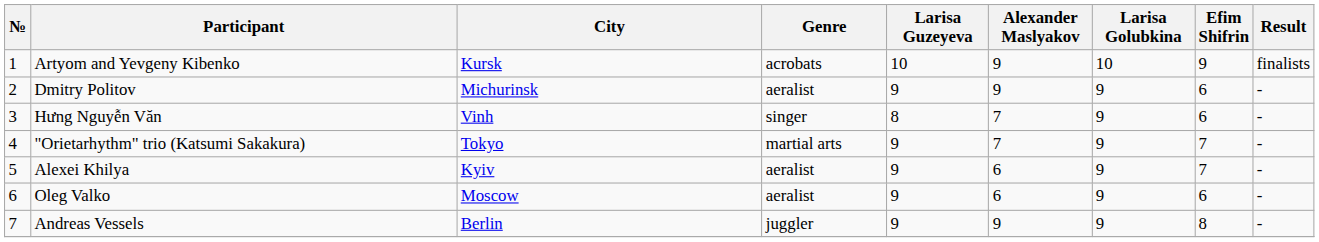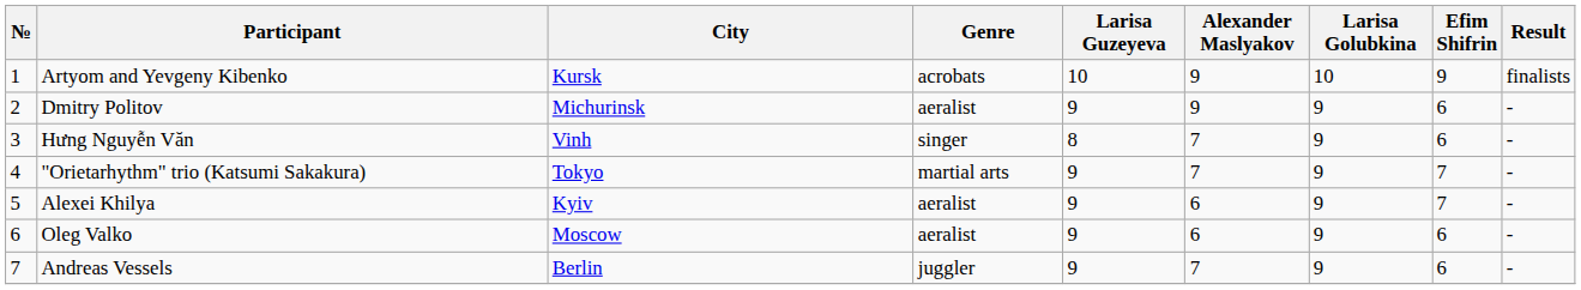 <table class="wikitable">
 <tr>
 <th width="2%">№</th>
 <th width="35%">Participant</th>
 <th width="25%">City</th>
 <th width="10%">Genre</th>
 <th width="8%">Larisa Guzeyeva</th>
 <th width="8%">Alexander Maslyakov</th>
 <th width="8%">Larisa Golubkina</th>
 <th width="8%">Efim Shifrin</th>
 <th width="8%">Result</th>
 </tr>
 <tr>
 <td>1</td>
 <td>Artyom and Yevgeny Kibenko</td>
 <td><a href='#'>Kursk</a></td>
 <td>acrobats</td>
 <td>10</td>
 <td>9</td>
 <td>10</td>
 <td>9</td>
 <td>finalists</td>
 </tr>
 <tr>
 <td>2</td>
 <td>Dmitry Politov</td>
 <td><a href='#'>Michurinsk</a></td>
 <td>aeralist</td>
 <td>9</td>
 <td>9</td>
 <td>9</td>
 <td>6</td>
 <td>-</td>
 </tr>
 <tr>
 <td>3</td>
 <td>Hưng Nguyễn Văn</td>
 <td><a href='#'>Vinh</a></td>
 <td>singer</td>
 <td>8</td>
 <td>7</td>
 <td>9</td>
 <td>6</td>
 <td>-</td>
 </tr>
 <tr>
 <td>4</td>
 <td>"Orietarhythm" trio (Katsumi Sakakura)</td>
 <td><a href='#'>Tokyo</a></td>
 <td>martial arts</td>
 <td>9</td>
 <td>7</td>
 <td>9</td>
 <td>7</td>
 <td>-</td>
 </tr>
 <tr>
 <td>5</td>
 <td>Alexei Khilya</td>
 <td><a href='#'>Kyiv</a></td>
 <td>aeralist</td>
 <td>9</td>
 <td>6</td>
 <td>9</td>
 <td>7</td>
 <td>-</td>
 </tr>
 <tr>
 <td>6</td>
 <td>Oleg Valko</td>
 <td><a href='#'>Moscow</a></td>
 <td>aeralist</td>
 <td>9</td>
 <td>6</td>
 <td>9</td>
 <td>6</td>
 <td>-</td>
 </tr>
 <tr>
 <td>7</td>
 <td>Andreas Vessels</td>
 <td><a href='#'>Berlin</a></td>
 <td>juggler</td>
 <td>9</td>
+<td>7</td>
 <td>9</td>
-<td>9</td>
-<td>8</td>
+<td>6</td>
 <td>-</td>
 </tr>
 <tr>
 </tr>
 </table>
